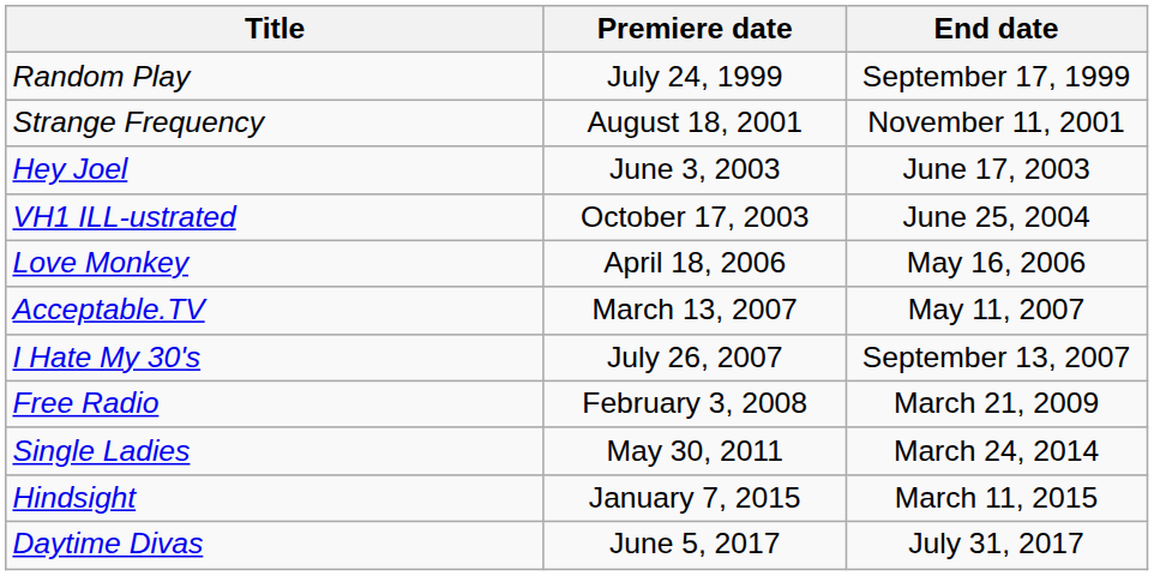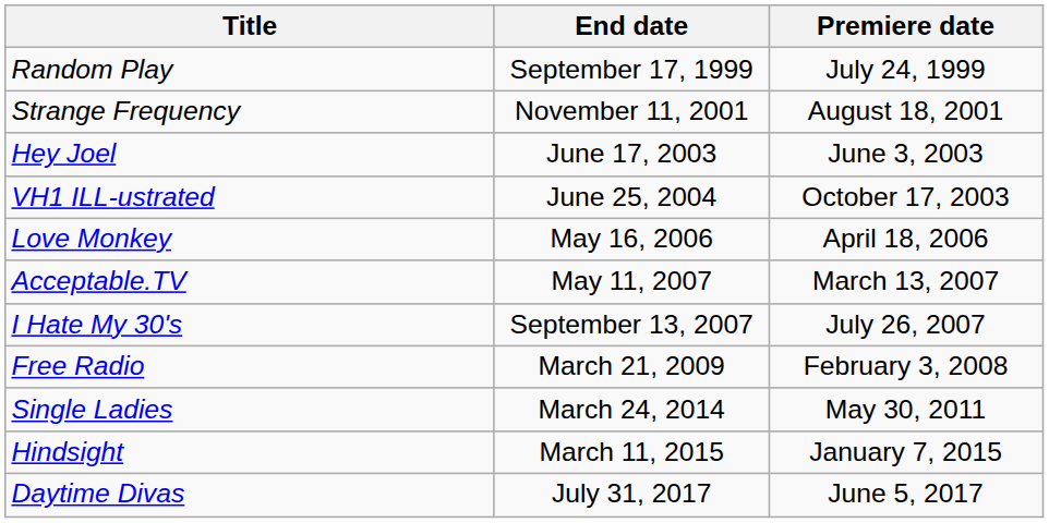 <table class="wikitable plainrowheaders sortable" style="width:70%;text-align:center;">
 <tr>
 <th scope="col" style="width:25%;">Title</th>
+<th scope="col" style="width:14%;">End date</th>
 <th scope="col" style="width:14%;">Premiere date</th>
-<th scope="col" style="width:14%;">End date</th>
 </tr>
 <tr>
 <td scope="row" style="text-align:left;"><em>Random Play</em></td>
+<td>September 17, 1999</td>
 <td>July 24, 1999</td>
-<td>September 17, 1999</td>
 </tr>
 <tr>
 <td scope="row" style="text-align:left;"><em>Strange Frequency</em></td>
+<td>November 11, 2001</td>
 <td>August 18, 2001</td>
-<td>November 11, 2001</td>
 </tr>
 <tr>
 <td scope="row" style="text-align:left;"><em><a href='#'>Hey Joel</a></em></td>
+<td>June 17, 2003</td>
 <td>June 3, 2003</td>
-<td>June 17, 2003</td>
 </tr>
 <tr>
 <td scope="row" style="text-align:left;"><em><a href='#'>VH1 ILL-ustrated</a></em></td>
+<td>June 25, 2004</td>
 <td>October 17, 2003</td>
-<td>June 25, 2004</td>
 </tr>
 <tr>
 <td scope="row" style="text-align:left;"><em><a href='#'>Love Monkey</a></em></td>
+<td>May 16, 2006</td>
 <td>April 18, 2006</td>
-<td>May 16, 2006</td>
 </tr>
 <tr>
 <td scope="row" style="text-align:left;"><em><a href='#'>Acceptable.TV</a></em></td>
+<td>May 11, 2007</td>
 <td>March 13, 2007</td>
-<td>May 11, 2007</td>
 </tr>
 <tr>
 <td scope="row" style="text-align:left;"><em><a href='#'>I Hate My 30's</a></em></td>
+<td>September 13, 2007</td>
 <td>July 26, 2007</td>
-<td>September 13, 2007</td>
 </tr>
 <tr>
 <td scope="row" style="text-align:left;"><em><a href='#'>Free Radio</a></em></td>
+<td>March 21, 2009</td>
 <td>February 3, 2008</td>
-<td>March 21, 2009</td>
 </tr>
 <tr>
 <td scope="row" style="text-align:left;"><em><a href='#'>Single Ladies</a></em></td>
+<td>March 24, 2014</td>
 <td>May 30, 2011</td>
-<td>March 24, 2014</td>
 </tr>
 <tr>
 <td scope="row" style="text-align:left;"><em><a href='#'>Hindsight</a></em></td>
+<td>March 11, 2015</td>
 <td>January 7, 2015</td>
-<td>March 11, 2015</td>
 </tr>
 <tr>
 <td scope="row" style="text-align:left;"><em><a href='#'>Daytime Divas</a></em></td>
+<td>July 31, 2017</td>
 <td>June 5, 2017</td>
-<td>July 31, 2017</td>
 </tr>
 </table>
